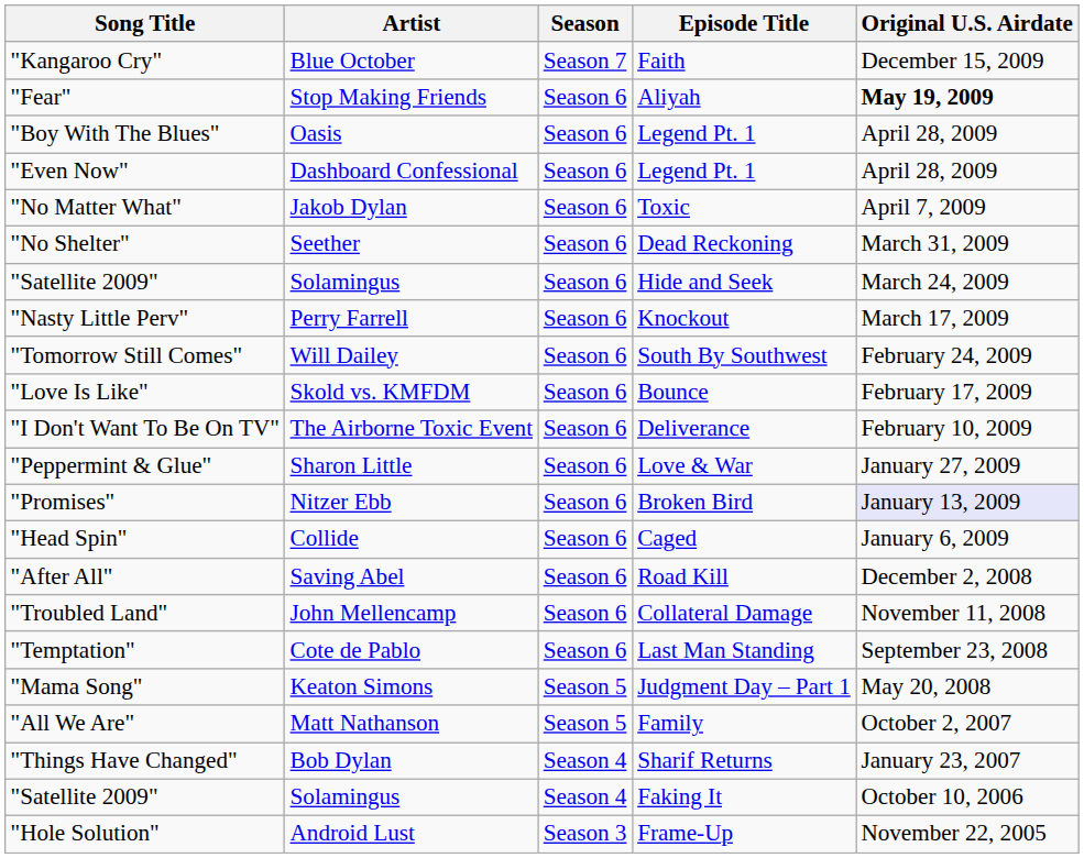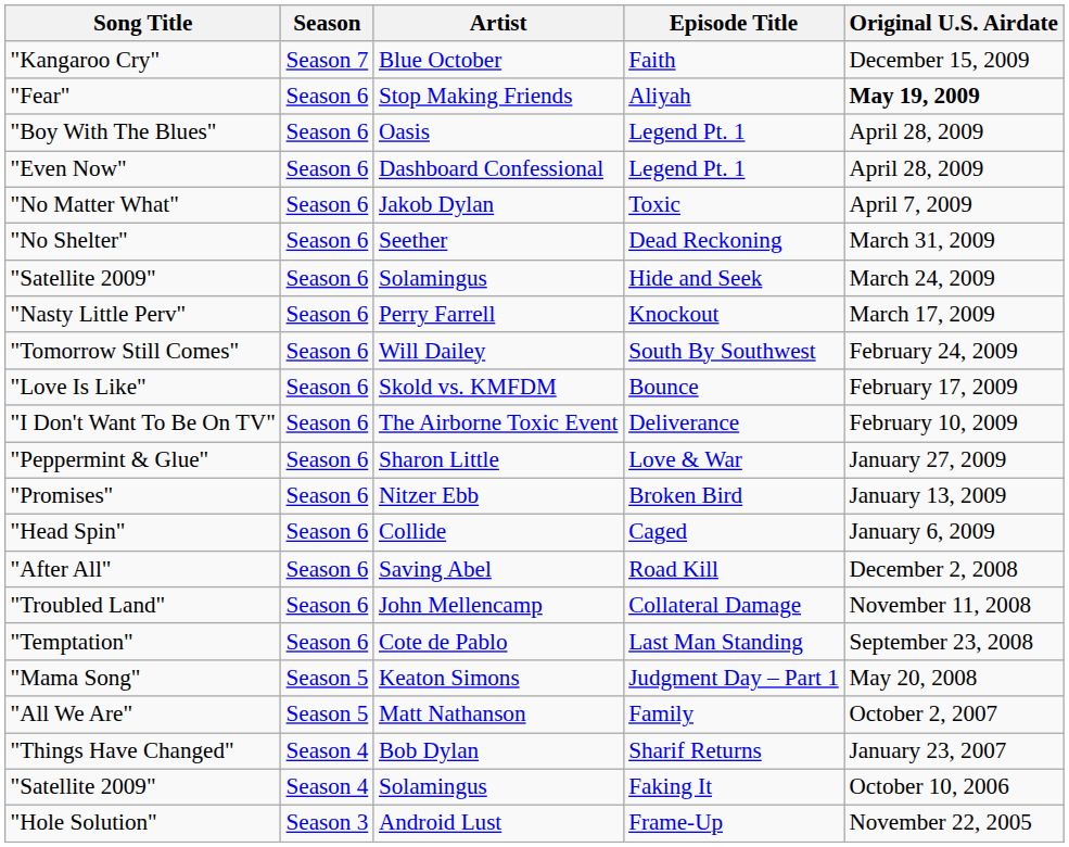 <table class="wikitable sortable" border="1">
 <tr>
 <th><strong>Song Title</strong></th>
+<th><strong>Season</strong></th>
 <th><strong>Artist</strong></th>
-<th><strong>Season</strong></th>
 <th><strong>Episode Title</strong></th>
 <th><strong>Original U.S. Airdate</strong></th>
 </tr>
 <tr>
 <td>"Kangaroo Cry"</td>
+<td><a href='#'>Season 7</a></td>
 <td><a href='#'>Blue October</a></td>
-<td><a href='#'>Season 7</a></td>
 <td><a href='#'>Faith</a></td>
 <td>December 15, 2009</td>
 </tr>
 <tr>
 <td>"Fear"</td>
+<td><a href='#'>Season 6</a></td>
 <td><a href='#'>Stop Making Friends</a></td>
-<td><a href='#'>Season 6</a></td>
 <td><a href='#'>Aliyah</a></td>
 <td><strong>May 19, 2009</strong></td>
 </tr>
 <tr>
 <td>"Boy With The Blues"</td>
+<td><a href='#'>Season 6</a></td>
 <td><a href='#'>Oasis</a></td>
-<td><a href='#'>Season 6</a></td>
 <td><a href='#'>Legend Pt. 1</a></td>
 <td>April 28, 2009</td>
 </tr>
 <tr>
 <td>"Even Now"</td>
+<td><a href='#'>Season 6</a></td>
 <td><a href='#'>Dashboard Confessional</a></td>
-<td><a href='#'>Season 6</a></td>
 <td><a href='#'>Legend Pt. 1</a></td>
 <td>April 28, 2009</td>
 </tr>
 <tr>
 <td>"No Matter What"</td>
+<td><a href='#'>Season 6</a></td>
 <td><a href='#'>Jakob Dylan</a></td>
-<td><a href='#'>Season 6</a></td>
 <td><a href='#'>Toxic</a></td>
 <td>April 7, 2009</td>
 </tr>
 <tr>
 <td>"No Shelter"</td>
+<td><a href='#'>Season 6</a></td>
 <td><a href='#'>Seether</a></td>
-<td><a href='#'>Season 6</a></td>
 <td><a href='#'>Dead Reckoning</a></td>
 <td>March 31, 2009</td>
 </tr>
 <tr>
 <td>"Satellite 2009"</td>
+<td><a href='#'>Season 6</a></td>
 <td><a href='#'>Solamingus</a></td>
-<td><a href='#'>Season 6</a></td>
 <td><a href='#'>Hide and Seek</a></td>
 <td>March 24, 2009</td>
 </tr>
 <tr>
 <td>"Nasty Little Perv"</td>
+<td><a href='#'>Season 6</a></td>
 <td><a href='#'>Perry Farrell</a></td>
-<td><a href='#'>Season 6</a></td>
 <td><a href='#'>Knockout</a></td>
 <td>March 17, 2009</td>
 </tr>
 <tr>
 <td>"Tomorrow Still Comes"</td>
+<td><a href='#'>Season 6</a></td>
 <td><a href='#'>Will Dailey</a></td>
-<td><a href='#'>Season 6</a></td>
 <td><a href='#'>South By Southwest</a></td>
 <td>February 24, 2009</td>
 </tr>
 <tr>
 <td>"Love Is Like"</td>
+<td><a href='#'>Season 6</a></td>
 <td><a href='#'>Skold vs. KMFDM</a></td>
-<td><a href='#'>Season 6</a></td>
 <td><a href='#'>Bounce</a></td>
 <td>February 17, 2009</td>
 </tr>
 <tr>
 <td>"I Don't Want To Be On TV"</td>
+<td><a href='#'>Season 6</a></td>
 <td><a href='#'>The Airborne Toxic Event</a></td>
-<td><a href='#'>Season 6</a></td>
 <td><a href='#'>Deliverance</a></td>
 <td>February 10, 2009</td>
 </tr>
 <tr>
 <td>"Peppermint & Glue"</td>
+<td><a href='#'>Season 6</a></td>
 <td><a href='#'>Sharon Little</a></td>
-<td><a href='#'>Season 6</a></td>
 <td><a href='#'>Love & War</a></td>
 <td>January 27, 2009</td>
 </tr>
 <tr>
 <td>"Promises"</td>
+<td><a href='#'>Season 6</a></td>
 <td><a href='#'>Nitzer Ebb</a></td>
-<td><a href='#'>Season 6</a></td>
 <td><a href='#'>Broken Bird</a></td>
-<td style="background: lavender;">January 13, 2009</td>
+<td>January 13, 2009</td>
 </tr>
 <tr>
 <td>"Head Spin"</td>
+<td><a href='#'>Season 6</a></td>
 <td><a href='#'>Collide</a></td>
-<td><a href='#'>Season 6</a></td>
 <td><a href='#'>Caged</a></td>
 <td>January 6, 2009</td>
 </tr>
 <tr>
 <td>"After All"</td>
+<td><a href='#'>Season 6</a></td>
 <td><a href='#'>Saving Abel</a></td>
-<td><a href='#'>Season 6</a></td>
 <td><a href='#'>Road Kill</a></td>
 <td>December 2, 2008</td>
 </tr>
 <tr>
 <td>"Troubled Land"</td>
+<td><a href='#'>Season 6</a></td>
 <td><a href='#'>John Mellencamp</a></td>
-<td><a href='#'>Season 6</a></td>
 <td><a href='#'>Collateral Damage</a></td>
 <td>November 11, 2008</td>
 </tr>
 <tr>
 <td>"Temptation"</td>
+<td><a href='#'>Season 6</a></td>
 <td><a href='#'>Cote de Pablo</a></td>
-<td><a href='#'>Season 6</a></td>
 <td><a href='#'>Last Man Standing</a></td>
 <td>September 23, 2008</td>
 </tr>
 <tr>
 <td>"Mama Song"</td>
+<td><a href='#'>Season 5</a></td>
 <td><a href='#'>Keaton Simons</a></td>
-<td><a href='#'>Season 5</a></td>
 <td><a href='#'>Judgment Day – Part 1</a></td>
 <td>May 20, 2008</td>
 </tr>
 <tr>
 <td>"All We Are"</td>
+<td><a href='#'>Season 5</a></td>
 <td><a href='#'>Matt Nathanson</a></td>
-<td><a href='#'>Season 5</a></td>
 <td><a href='#'>Family</a></td>
 <td>October 2, 2007</td>
 </tr>
 <tr>
 <td>"Things Have Changed"</td>
+<td><a href='#'>Season 4</a></td>
 <td><a href='#'>Bob Dylan</a></td>
-<td><a href='#'>Season 4</a></td>
 <td><a href='#'>Sharif Returns</a></td>
 <td>January 23, 2007</td>
 </tr>
 <tr>
 <td>"Satellite 2009"</td>
+<td><a href='#'>Season 4</a></td>
 <td><a href='#'>Solamingus</a></td>
-<td><a href='#'>Season 4</a></td>
 <td><a href='#'>Faking It</a></td>
 <td>October 10, 2006</td>
 </tr>
 <tr>
 <td>"Hole Solution"</td>
+<td><a href='#'>Season 3</a></td>
 <td><a href='#'>Android Lust</a></td>
-<td><a href='#'>Season 3</a></td>
 <td><a href='#'>Frame-Up</a></td>
 <td>November 22, 2005</td>
 </tr>
 </table>
